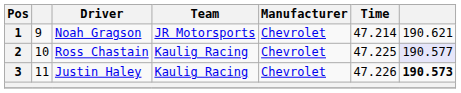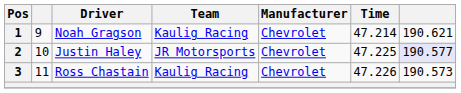 <table class="wikitable" style="font-size:95%">
 <tr>
 <th>Pos</th>
 <th></th>
 <th>Driver</th>
 <th>Team</th>
 <th>Manufacturer</th>
 <th>Time</th>
 <th></th>
 </tr>
 <tr>
 <th>1</th>
 <td>9</td>
 <td><a href='#'>Noah Gragson</a></td>
-<td><a href='#'>JR Motorsports</a></td>
+<td><a href='#'>Kaulig Racing</a></td>
 <td><a href='#'>Chevrolet</a></td>
 <td>47.214</td>
 <td>190.621</td>
 </tr>
 <tr>
 <th>2</th>
 <td>10</td>
-<td><a href='#'>Ross Chastain</a></td>
-<td><a href='#'>Kaulig Racing</a></td>
+<td><a href='#'>Justin Haley</a></td>
+<td><a href='#'>JR Motorsports</a></td>
 <td><a href='#'>Chevrolet</a></td>
 <td>47.225</td>
 <td style="background: lavender;">190.577</td>
 </tr>
 <tr>
 <th>3</th>
 <td>11</td>
-<td><a href='#'>Justin Haley</a></td>
+<td><a href='#'>Ross Chastain</a></td>
 <td><a href='#'>Kaulig Racing</a></td>
 <td><a href='#'>Chevrolet</a></td>
 <td>47.226</td>
-<td><strong>190.573</strong></td>
+<td>190.573</td>
 </tr>
 <tr>
 <th colspan="7"></th>
 </tr>
 <tr>
 </tr>
 </table>
